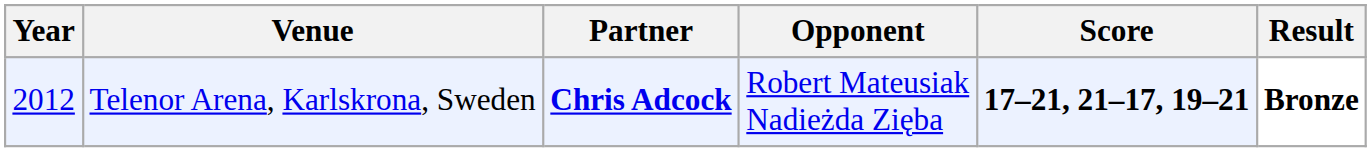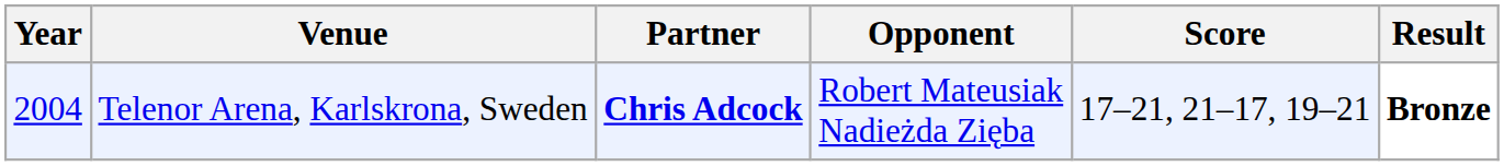 <table class="sortable wikitable" style="font-size: 90%;">
 <tr>
 <th>Year</th>
 <th>Venue</th>
 <th>Partner</th>
 <th>Opponent</th>
 <th>Score</th>
 <th>Result</th>
 </tr>
 <tr style="background:#ECF2FF">
-<td align="center"><a href='#'>2012</a></td>
+<td align="center"><a href='#'>2004</a></td>
 <td align="left"><a href='#'>Telenor Arena</a>, <a href='#'>Karlskrona</a>, Sweden</td>
 <td align="left"><strong> <a href='#'>Chris Adcock</a></strong></td>
 <td align="left"> <a href='#'>Robert Mateusiak</a><br> <a href='#'>Nadieżda Zięba</a></td>
-<td align="left"><strong>17–21, 21–17, 19–21</strong></td>
+<td align="left">17–21, 21–17, 19–21</td>
 <td style="text-align:left; background:white"> <strong>Bronze</strong></td>
 </tr>
 </table>
